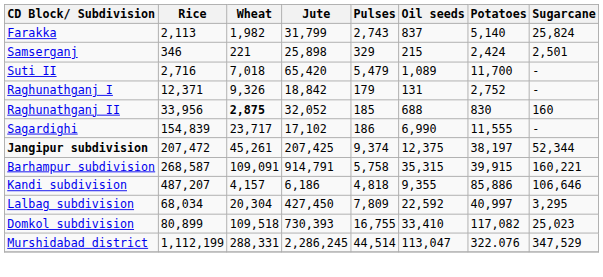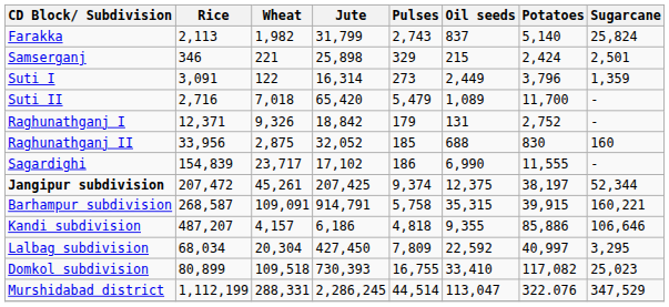 <table class="wikitable sortable">
 <tr>
 <th>CD Block/ Subdivision</th>
 <th>Rice</th>
 <th>Wheat</th>
 <th>Jute</th>
 <th>Pulses</th>
 <th>Oil seeds</th>
 <th>Potatoes</th>
 <th>Sugarcane</th>
 </tr>
 <tr>
 <td><a href='#'>Farakka</a></td>
 <td>2,113</td>
 <td>1,982</td>
 <td>31,799</td>
 <td>2,743</td>
 <td>837</td>
 <td>5,140</td>
 <td>25,824</td>
 </tr>
 <tr>
 <td><a href='#'>Samserganj</a></td>
 <td>346</td>
 <td>221</td>
 <td>25,898</td>
 <td>329</td>
 <td>215</td>
 <td>2,424</td>
 <td>2,501</td>
 </tr>
 <tr>
+<td><a href='#'>Suti I</a></td>
+<td>3,091</td>
+<td>122</td>
+<td>16,314</td>
+<td>273</td>
+<td>2,449</td>
+<td>3,796</td>
+<td>1,359</td>
+</tr>
+<tr>
 <td><a href='#'>Suti II</a></td>
 <td>2,716</td>
 <td>7,018</td>
 <td>65,420</td>
 <td>5,479</td>
 <td>1,089</td>
 <td>11,700</td>
 <td>-</td>
 </tr>
 <tr>
 <td><a href='#'>Raghunathganj I</a></td>
 <td>12,371</td>
 <td>9,326</td>
 <td>18,842</td>
 <td>179</td>
 <td>131</td>
 <td>2,752</td>
 <td>-</td>
 </tr>
 <tr>
 <td><a href='#'>Raghunathganj II</a></td>
 <td>33,956</td>
-<td><strong>2,875</strong></td>
+<td>2,875</td>
 <td>32,052</td>
 <td>185</td>
 <td>688</td>
 <td>830</td>
 <td>160</td>
 </tr>
 <tr>
 <td><a href='#'>Sagardighi</a></td>
 <td>154,839</td>
 <td>23,717</td>
 <td>17,102</td>
 <td>186</td>
 <td>6,990</td>
 <td>11,555</td>
 <td>-</td>
 </tr>
 <tr>
 <td><strong>Jangipur subdivision</strong></td>
 <td>207,472</td>
 <td>45,261</td>
 <td>207,425</td>
 <td>9,374</td>
 <td>12,375</td>
 <td>38,197</td>
 <td>52,344</td>
 </tr>
 <tr>
 <td><a href='#'>Barhampur subdivision</a></td>
 <td>268,587</td>
 <td>109,091</td>
 <td>914,791</td>
 <td>5,758</td>
 <td>35,315</td>
 <td>39,915</td>
 <td>160,221</td>
 </tr>
 <tr>
 <td><a href='#'>Kandi subdivision</a></td>
 <td>487,207</td>
 <td>4,157</td>
 <td>6,186</td>
 <td>4,818</td>
 <td>9,355</td>
 <td>85,886</td>
 <td>106,646</td>
 </tr>
 <tr>
 <td><a href='#'>Lalbag subdivision</a></td>
 <td>68,034</td>
 <td>20,304</td>
 <td>427,450</td>
 <td>7,809</td>
 <td>22,592</td>
 <td>40,997</td>
 <td>3,295</td>
 </tr>
 <tr>
 <td><a href='#'>Domkol subdivision</a></td>
 <td>80,899</td>
 <td>109,518</td>
 <td>730,393</td>
 <td>16,755</td>
 <td>33,410</td>
 <td>117,082</td>
 <td>25,023</td>
 </tr>
 <tr>
 <td><a href='#'>Murshidabad district</a></td>
 <td>1,112,199</td>
 <td>288,331</td>
 <td>2,286,245</td>
 <td>44,514</td>
 <td>113,047</td>
 <td>322.076</td>
 <td>347,529</td>
 </tr>
 <tr>
 </tr>
 </table>
